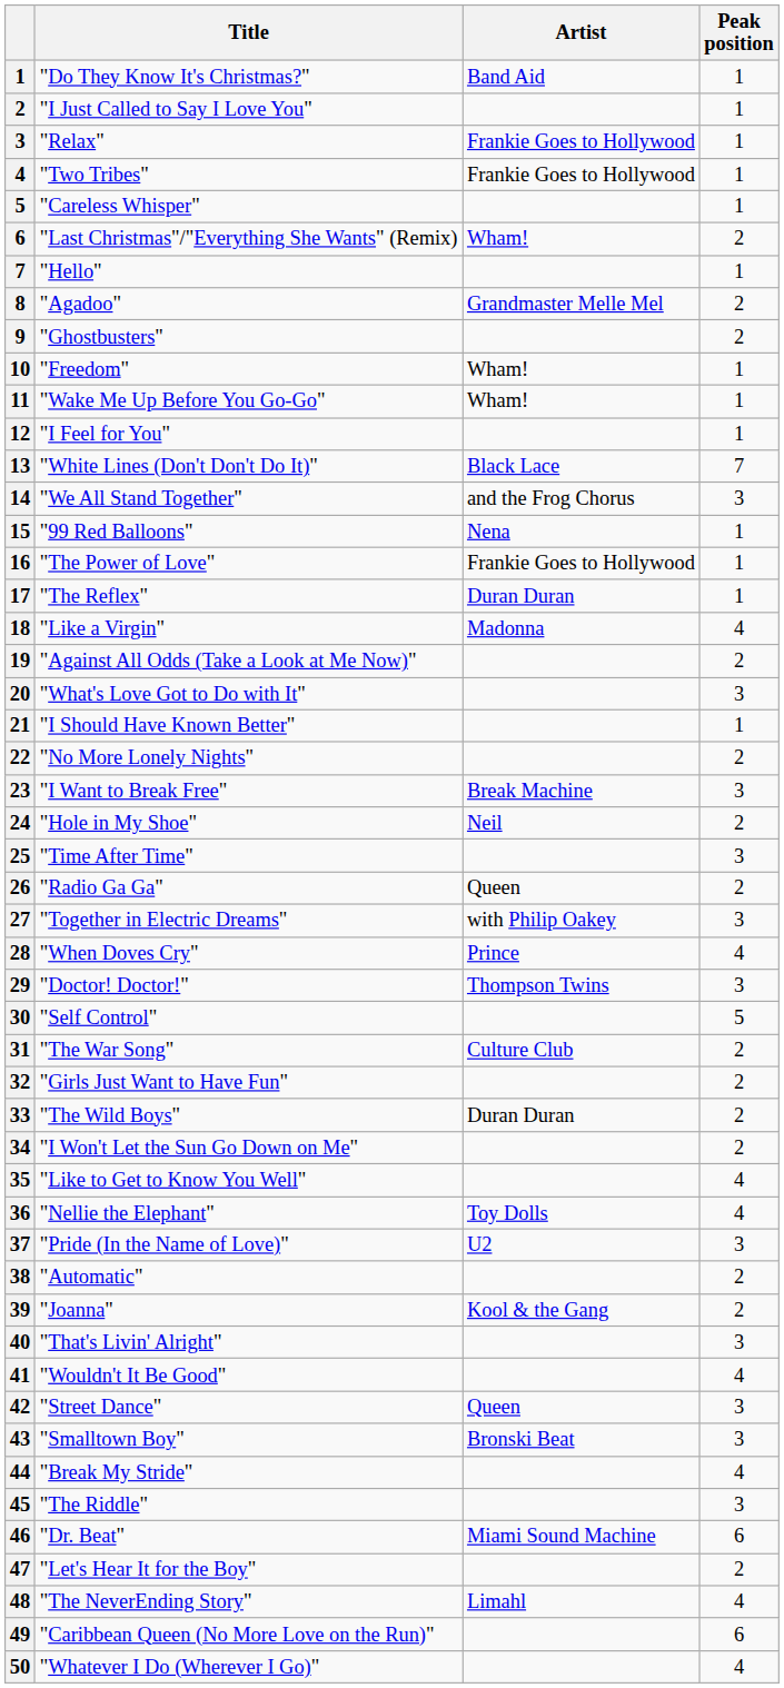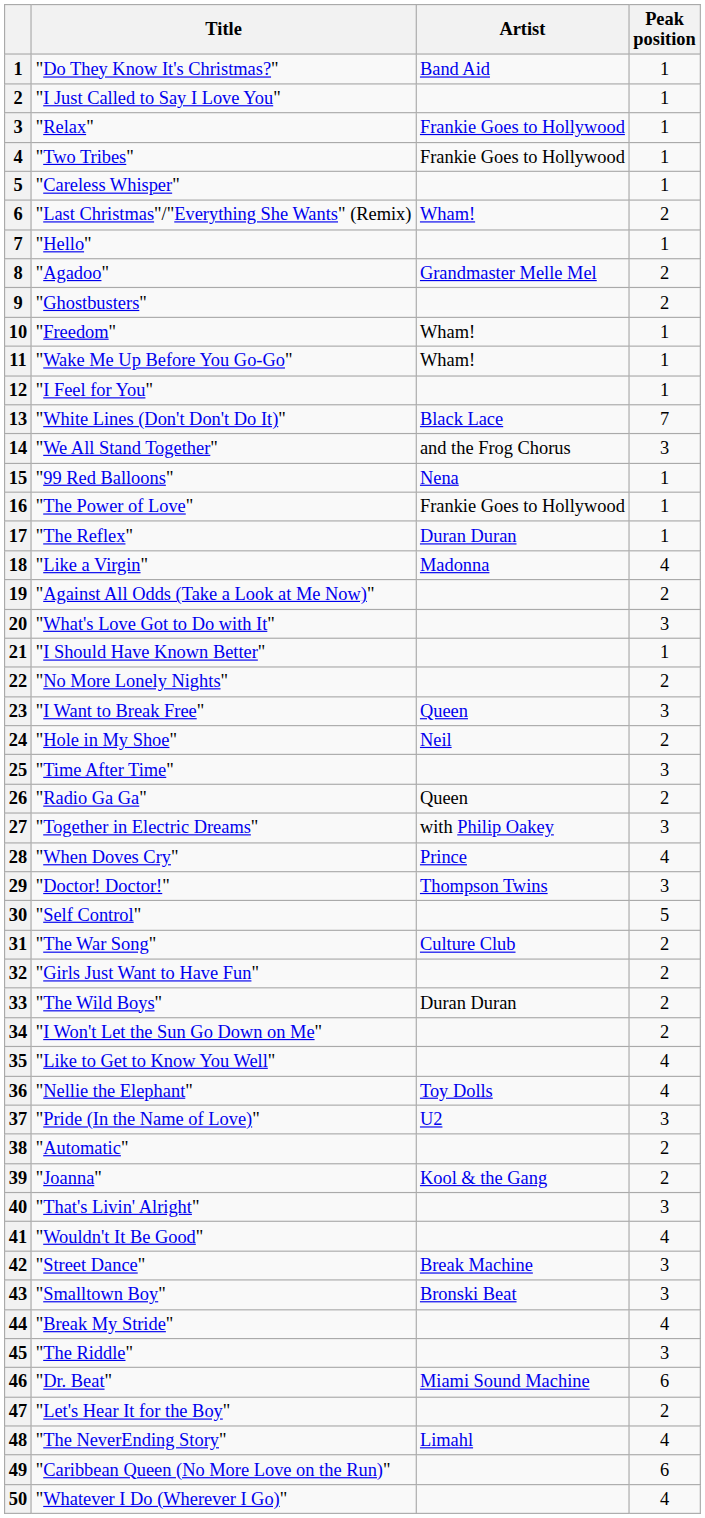 <table class="wikitable sortable plainrowheaders">
 <tr>
 <th scope=col></th>
 <th scope=col>Title</th>
 <th scope=col>Artist</th>
 <th scope=col>Peak<br>position</th>
 </tr>
 <tr>
 <th scope=row style="text-align:center;">1</th>
 <td>"<a href='#'>Do They Know It's Christmas?</a>"</td>
 <td><a href='#'>Band Aid</a></td>
 <td align="center">1</td>
 </tr>
 <tr>
 <th scope=row style="text-align:center;">2</th>
 <td>"<a href='#'>I Just Called to Say I Love You</a>"</td>
 <td></td>
 <td align="center">1</td>
 </tr>
 <tr>
 <th scope=row style="text-align:center;">3</th>
 <td>"<a href='#'>Relax</a>"</td>
 <td><a href='#'>Frankie Goes to Hollywood</a></td>
 <td align="center">1</td>
 </tr>
 <tr>
 <th scope=row style="text-align:center;">4</th>
 <td>"<a href='#'>Two Tribes</a>"</td>
 <td>Frankie Goes to Hollywood</td>
 <td align="center">1</td>
 </tr>
 <tr>
 <th scope=row style="text-align:center;">5</th>
 <td>"<a href='#'>Careless Whisper</a>"</td>
 <td></td>
 <td align="center">1</td>
 </tr>
 <tr>
 <th scope=row style="text-align:center;">6</th>
 <td>"<a href='#'>Last Christmas</a>"/"<a href='#'>Everything She Wants</a>" (Remix)</td>
 <td><a href='#'>Wham!</a></td>
 <td align="center">2</td>
 </tr>
 <tr>
 <th scope=row style="text-align:center;">7</th>
 <td>"<a href='#'>Hello</a>"</td>
 <td></td>
 <td align="center">1</td>
 </tr>
 <tr>
 <th scope=row style="text-align:center;">8</th>
 <td>"<a href='#'>Agadoo</a>"</td>
 <td><a href='#'>Grandmaster Melle Mel</a></td>
 <td align="center">2</td>
 </tr>
 <tr>
 <th scope=row style="text-align:center;">9</th>
 <td>"<a href='#'>Ghostbusters</a>"</td>
 <td></td>
 <td align="center">2</td>
 </tr>
 <tr>
 <th scope=row style="text-align:center;">10</th>
 <td>"<a href='#'>Freedom</a>"</td>
 <td>Wham!</td>
 <td align="center">1</td>
 </tr>
 <tr>
 <th scope=row style="text-align:center;">11</th>
 <td>"<a href='#'>Wake Me Up Before You Go-Go</a>"</td>
 <td>Wham!</td>
 <td align="center">1</td>
 </tr>
 <tr>
 <th scope=row style="text-align:center;">12</th>
 <td>"<a href='#'>I Feel for You</a>"</td>
 <td></td>
 <td align="center">1</td>
 </tr>
 <tr>
 <th scope=row style="text-align:center;">13</th>
 <td>"<a href='#'>White Lines (Don't Don't Do It)</a>"</td>
 <td><a href='#'>Black Lace</a></td>
 <td align="center">7</td>
 </tr>
 <tr>
 <th scope=row style="text-align:center;">14</th>
 <td>"<a href='#'>We All Stand Together</a>"</td>
 <td> and the Frog Chorus</td>
 <td align="center">3</td>
 </tr>
 <tr>
 <th scope=row style="text-align:center;">15</th>
 <td>"<a href='#'>99 Red Balloons</a>"</td>
 <td><a href='#'>Nena</a></td>
 <td align="center">1</td>
 </tr>
 <tr>
 <th scope=row style="text-align:center;">16</th>
 <td>"<a href='#'>The Power of Love</a>"</td>
 <td>Frankie Goes to Hollywood</td>
 <td align="center">1</td>
 </tr>
 <tr>
 <th scope=row style="text-align:center;">17</th>
 <td>"<a href='#'>The Reflex</a>"</td>
 <td><a href='#'>Duran Duran</a></td>
 <td align="center">1</td>
 </tr>
 <tr>
 <th scope=row style="text-align:center;">18</th>
 <td>"<a href='#'>Like a Virgin</a>"</td>
 <td><a href='#'>Madonna</a></td>
 <td align="center">4</td>
 </tr>
 <tr>
 <th scope=row style="text-align:center;">19</th>
 <td>"<a href='#'>Against All Odds (Take a Look at Me Now)</a>"</td>
 <td></td>
 <td align="center">2</td>
 </tr>
 <tr>
 <th scope=row style="text-align:center;">20</th>
 <td>"<a href='#'>What's Love Got to Do with It</a>"</td>
 <td></td>
 <td align="center">3</td>
 </tr>
 <tr>
 <th scope=row style="text-align:center;">21</th>
 <td>"<a href='#'>I Should Have Known Better</a>"</td>
 <td></td>
 <td align="center">1</td>
 </tr>
 <tr>
 <th scope=row style="text-align:center;">22</th>
 <td>"<a href='#'>No More Lonely Nights</a>"</td>
 <td></td>
 <td align="center">2</td>
 </tr>
 <tr>
 <th scope=row style="text-align:center;">23</th>
 <td>"<a href='#'>I Want to Break Free</a>"</td>
-<td><a href='#'>Break Machine</a></td>
+<td><a href='#'>Queen</a></td>
 <td align="center">3</td>
 </tr>
 <tr>
 <th scope=row style="text-align:center;">24</th>
 <td>"<a href='#'>Hole in My Shoe</a>"</td>
 <td><a href='#'>Neil</a></td>
 <td align="center">2</td>
 </tr>
 <tr>
 <th scope=row style="text-align:center;">25</th>
 <td>"<a href='#'>Time After Time</a>"</td>
 <td></td>
 <td align="center">3</td>
 </tr>
 <tr>
 <th scope=row style="text-align:center;">26</th>
 <td>"<a href='#'>Radio Ga Ga</a>"</td>
 <td>Queen</td>
 <td align="center">2</td>
 </tr>
 <tr>
 <th scope=row style="text-align:center;">27</th>
 <td>"<a href='#'>Together in Electric Dreams</a>"</td>
 <td> with <a href='#'>Philip Oakey</a></td>
 <td align="center">3</td>
 </tr>
 <tr>
 <th scope=row style="text-align:center;">28</th>
 <td>"<a href='#'>When Doves Cry</a>"</td>
 <td><a href='#'>Prince</a></td>
 <td align="center">4</td>
 </tr>
 <tr>
 <th scope=row style="text-align:center;">29</th>
 <td>"<a href='#'>Doctor! Doctor!</a>"</td>
 <td><a href='#'>Thompson Twins</a></td>
 <td align="center">3</td>
 </tr>
 <tr>
 <th scope=row style="text-align:center;">30</th>
 <td>"<a href='#'>Self Control</a>"</td>
 <td></td>
 <td align="center">5</td>
 </tr>
 <tr>
 <th scope=row style="text-align:center;">31</th>
 <td>"<a href='#'>The War Song</a>"</td>
 <td><a href='#'>Culture Club</a></td>
 <td align="center">2</td>
 </tr>
 <tr>
 <th scope=row style="text-align:center;">32</th>
 <td>"<a href='#'>Girls Just Want to Have Fun</a>"</td>
 <td></td>
 <td align="center">2</td>
 </tr>
 <tr>
 <th scope=row style="text-align:center;">33</th>
 <td>"<a href='#'>The Wild Boys</a>"</td>
 <td>Duran Duran</td>
 <td align="center">2</td>
 </tr>
 <tr>
 <th scope=row style="text-align:center;">34</th>
 <td>"<a href='#'>I Won't Let the Sun Go Down on Me</a>"</td>
 <td></td>
 <td align="center">2</td>
 </tr>
 <tr>
 <th scope=row style="text-align:center;">35</th>
 <td>"<a href='#'>Like to Get to Know You Well</a>"</td>
 <td></td>
 <td align="center">4</td>
 </tr>
 <tr>
 <th scope=row style="text-align:center;">36</th>
 <td>"<a href='#'>Nellie the Elephant</a>"</td>
 <td><a href='#'>Toy Dolls</a></td>
 <td align="center">4</td>
 </tr>
 <tr>
 <th scope=row style="text-align:center;">37</th>
 <td>"<a href='#'>Pride (In the Name of Love)</a>"</td>
 <td><a href='#'>U2</a></td>
 <td align="center">3</td>
 </tr>
 <tr>
 <th scope=row style="text-align:center;">38</th>
 <td>"<a href='#'>Automatic</a>"</td>
 <td></td>
 <td align="center">2</td>
 </tr>
 <tr>
 <th scope=row style="text-align:center;">39</th>
 <td>"<a href='#'>Joanna</a>"</td>
 <td><a href='#'>Kool & the Gang</a></td>
 <td align="center">2</td>
 </tr>
 <tr>
 <th scope=row style="text-align:center;">40</th>
 <td>"<a href='#'>That's Livin' Alright</a>"</td>
 <td></td>
 <td align="center">3</td>
 </tr>
 <tr>
 <th scope=row style="text-align:center;">41</th>
 <td>"<a href='#'>Wouldn't It Be Good</a>"</td>
 <td></td>
 <td align="center">4</td>
 </tr>
 <tr>
 <th scope=row style="text-align:center;">42</th>
 <td>"<a href='#'>Street Dance</a>"</td>
-<td><a href='#'>Queen</a></td>
+<td><a href='#'>Break Machine</a></td>
 <td align="center">3</td>
 </tr>
 <tr>
 <th scope=row style="text-align:center;">43</th>
 <td>"<a href='#'>Smalltown Boy</a>"</td>
 <td><a href='#'>Bronski Beat</a></td>
 <td align="center">3</td>
 </tr>
 <tr>
 <th scope=row style="text-align:center;">44</th>
 <td>"<a href='#'>Break My Stride</a>"</td>
 <td></td>
 <td align="center">4</td>
 </tr>
 <tr>
 <th scope=row style="text-align:center;">45</th>
 <td>"<a href='#'>The Riddle</a>"</td>
 <td></td>
 <td align="center">3</td>
 </tr>
 <tr>
 <th scope=row style="text-align:center;">46</th>
 <td>"<a href='#'>Dr. Beat</a>"</td>
 <td><a href='#'>Miami Sound Machine</a></td>
 <td align="center">6</td>
 </tr>
 <tr>
 <th scope=row style="text-align:center;">47</th>
 <td>"<a href='#'>Let's Hear It for the Boy</a>"</td>
 <td></td>
 <td align="center">2</td>
 </tr>
 <tr>
 <th scope=row style="text-align:center;">48</th>
 <td>"<a href='#'>The NeverEnding Story</a>"</td>
 <td><a href='#'>Limahl</a></td>
 <td align="center">4</td>
 </tr>
 <tr>
 <th scope=row style="text-align:center;">49</th>
 <td>"<a href='#'>Caribbean Queen (No More Love on the Run)</a>"</td>
 <td></td>
 <td align="center">6</td>
 </tr>
 <tr>
 <th scope=row style="text-align:center;">50</th>
 <td>"<a href='#'>Whatever I Do (Wherever I Go)</a>"</td>
 <td></td>
 <td align="center">4</td>
 </tr>
 </table>
